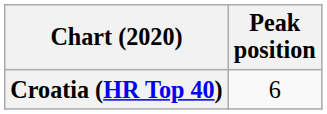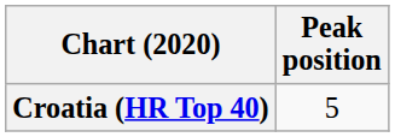 <table class="wikitable sortable plainrowheaders" style="text-align:center">
 <tr>
 <th scope="col">Chart (2020)</th>
 <th scope="col">Peak<br>position</th>
 </tr>
 <tr>
 <th scope="row">Croatia (<a href='#'>HR Top 40</a>)</th>
-<td>6</td>
+<td>5</td>
 </tr>
 </table>
